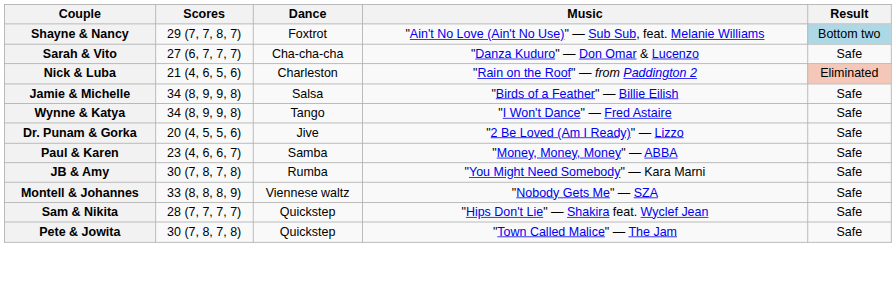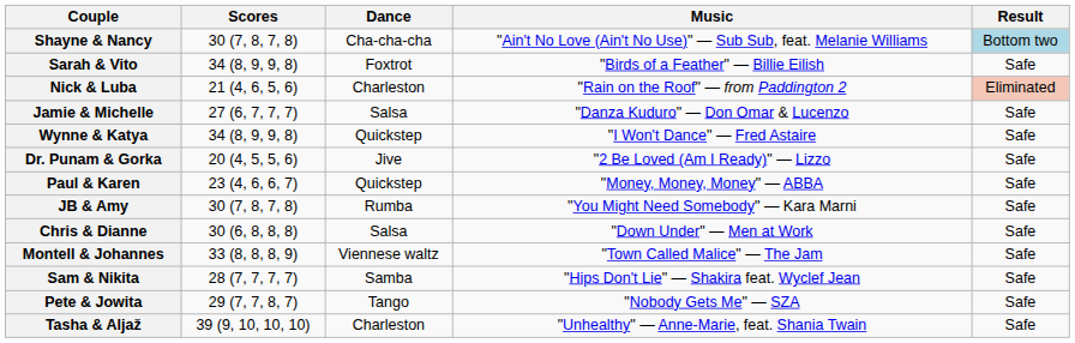 <table class="wikitable sortable" style="text-align:center; width: 90%">
 <tr>
 <th scope="col">Couple</th>
 <th scope="col">Scores</th>
 <th class="unsortable" scope="col">Dance</th>
 <th class="unsortable" scope="col">Music</th>
 <th class="unsortable" scope="col">Result</th>
 </tr>
 <tr>
 <th scope="row">Shayne & Nancy</th>
-<td>29 (7, 7, 8, 7)</td>
-<td>Foxtrot</td>
+<td>30 (7, 8, 7, 8)</td>
+<td>Cha-cha-cha</td>
 <td>"<a href='#'>Ain't No Love (Ain't No Use)</a>" — <a href='#'>Sub Sub</a>, feat. <a href='#'>Melanie Williams</a></td>
 <td bgcolor="lightblue">Bottom two</td>
 </tr>
 <tr>
 <th scope="row">Sarah & Vito</th>
-<td>27 (6, 7, 7, 7)</td>
-<td>Cha-cha-cha</td>
-<td>"<a href='#'>Danza Kuduro</a>" — <a href='#'>Don Omar</a> & <a href='#'>Lucenzo</a></td>
+<td>34 (8, 9, 9, 8)</td>
+<td>Foxtrot</td>
+<td>"<a href='#'>Birds of a Feather</a>" — <a href='#'>Billie Eilish</a></td>
 <td>Safe</td>
 </tr>
 <tr>
 <th scope="row">Nick & Luba</th>
 <td>21 (4, 6, 5, 6)</td>
 <td>Charleston</td>
 <td>"<a href='#'>Rain on the Roof</a>" — <em>from <a href='#'>Paddington 2</a></em></td>
 <td bgcolor="f4c7b8">Eliminated</td>
 </tr>
 <tr>
 <th scope="row">Jamie & Michelle</th>
-<td>34 (8, 9, 9, 8)</td>
+<td>27 (6, 7, 7, 7)</td>
 <td>Salsa</td>
-<td>"<a href='#'>Birds of a Feather</a>" — <a href='#'>Billie Eilish</a></td>
+<td>"<a href='#'>Danza Kuduro</a>" — <a href='#'>Don Omar</a> & <a href='#'>Lucenzo</a></td>
 <td>Safe</td>
 </tr>
 <tr>
 <th scope="row">Wynne & Katya</th>
 <td>34 (8, 9, 9, 8)</td>
-<td>Tango</td>
+<td>Quickstep</td>
 <td>"<a href='#'>I Won't Dance</a>" — <a href='#'>Fred Astaire</a></td>
 <td>Safe</td>
 </tr>
 <tr>
 <th scope="row">Dr. Punam & Gorka</th>
 <td>20 (4, 5, 5, 6)</td>
 <td>Jive</td>
 <td>"<a href='#'>2 Be Loved (Am I Ready)</a>" — <a href='#'>Lizzo</a></td>
 <td>Safe</td>
 </tr>
 <tr>
 <th scope="row">Paul & Karen</th>
 <td>23 (4, 6, 6, 7)</td>
-<td>Samba</td>
+<td>Quickstep</td>
 <td>"<a href='#'>Money, Money, Money</a>" — <a href='#'>ABBA</a></td>
 <td>Safe</td>
 </tr>
 <tr>
 <th scope="row">JB & Amy</th>
 <td>30 (7, 8, 7, 8)</td>
 <td>Rumba</td>
 <td>"<a href='#'>You Might Need Somebody</a>" — Kara Marni</td>
 <td>Safe</td>
 </tr>
 <tr>
+<th scope="row">Chris & Dianne</th>
+<td>30 (6, 8, 8, 8)</td>
+<td>Salsa</td>
+<td>"<a href='#'>Down Under</a>" — <a href='#'>Men at Work</a></td>
+<td>Safe</td>
+</tr>
+<tr>
 <th scope="row">Montell & Johannes</th>
 <td>33 (8, 8, 8, 9)</td>
 <td>Viennese waltz</td>
-<td>"<a href='#'>Nobody Gets Me</a>" — <a href='#'>SZA</a></td>
+<td>"<a href='#'>Town Called Malice</a>" — <a href='#'>The Jam</a></td>
 <td>Safe</td>
 </tr>
 <tr>
 <th scope="row">Sam & Nikita</th>
 <td>28 (7, 7, 7, 7)</td>
-<td>Quickstep</td>
+<td>Samba</td>
 <td>"<a href='#'>Hips Don't Lie</a>" — <a href='#'>Shakira</a> feat. <a href='#'>Wyclef Jean</a></td>
 <td>Safe</td>
 </tr>
 <tr>
 <th scope="row">Pete & Jowita</th>
-<td>30 (7, 8, 7, 8)</td>
-<td>Quickstep</td>
-<td>"<a href='#'>Town Called Malice</a>" — <a href='#'>The Jam</a></td>
+<td>29 (7, 7, 8, 7)</td>
+<td>Tango</td>
+<td>"<a href='#'>Nobody Gets Me</a>" — <a href='#'>SZA</a></td>
+<td>Safe</td>
+</tr>
+<tr>
+<th scope="row">Tasha & Aljaž</th>
+<td>39 (9, 10, 10, 10)</td>
+<td>Charleston</td>
+<td>"<a href='#'>Unhealthy</a>" — <a href='#'>Anne-Marie</a>, feat. <a href='#'>Shania Twain</a></td>
 <td>Safe</td>
 </tr>
 </table>
